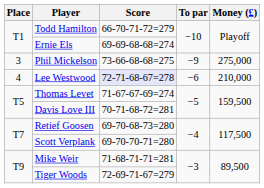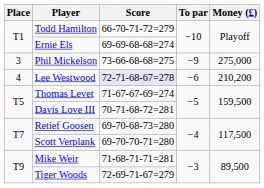 <table class="wikitable">
 <tr>
 <th>Place</th>
 <th>Player</th>
 <th>Score</th>
 <th>To par</th>
 <th>Money (<a href='#'>£</a>)</th>
 </tr>
 <tr>
 <td rowspan="2" align=center>T1</td>
 <td> <a href='#'>Todd Hamilton</a></td>
 <td>66-70-71-72=279</td>
 <td rowspan="2" align=center>−10</td>
 <td rowspan=2 align=center>Playoff</td>
 </tr>
 <tr>
 <td> <a href='#'>Ernie Els</a></td>
 <td>69-69-68-68=274</td>
 </tr>
 <tr>
 <td align=center>3</td>
 <td> <a href='#'>Phil Mickelson</a></td>
 <td>73-66-68-68=275</td>
 <td align=center>−9</td>
 <td align=center>275,000</td>
 </tr>
 <tr>
 <td align=center>4</td>
 <td> <a href='#'>Lee Westwood</a></td>
 <td style="background: lavender;">72-71-68-67=278</td>
 <td align=center>−6</td>
-<td align=center>210,000</td>
+<td align=center>210,200</td>
 </tr>
 <tr>
 <td rowspan=2 align=center>T5</td>
 <td> <a href='#'>Thomas Levet</a></td>
 <td>71-67-67-69=274</td>
 <td rowspan=2 align=center>−5</td>
 <td rowspan=2 align=center>159,500</td>
 </tr>
 <tr>
 <td> <a href='#'>Davis Love III</a></td>
 <td>70-71-68-72=281</td>
 </tr>
 <tr>
 <td rowspan=2 align=center>T7</td>
 <td> <a href='#'>Retief Goosen</a></td>
 <td>69-70-68-73=280</td>
 <td rowspan=2 align=center>−4</td>
 <td rowspan=2 align=center>117,500</td>
 </tr>
 <tr>
 <td> <a href='#'>Scott Verplank</a></td>
 <td>69-70-70-71=280</td>
 </tr>
 <tr>
 <td rowspan=2 align=center>T9</td>
 <td> <a href='#'>Mike Weir</a></td>
 <td>71-68-71-71=281</td>
 <td rowspan=2 align=center>−3</td>
 <td rowspan=2 align=center>89,500</td>
 </tr>
 <tr>
 <td> <a href='#'>Tiger Woods</a></td>
 <td>72-69-71-67=279</td>
 </tr>
 </table>
